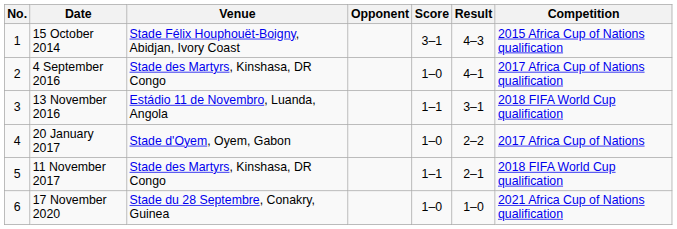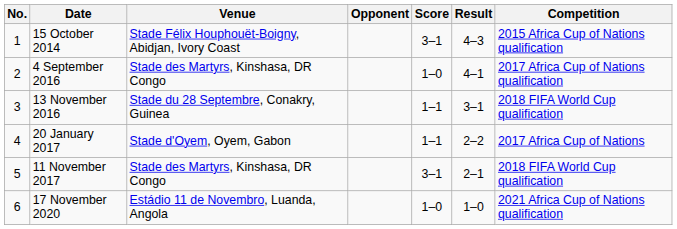 <table class="wikitable sortable">
 <tr>
 <th>No.</th>
 <th>Date</th>
 <th>Venue</th>
 <th>Opponent</th>
 <th>Score</th>
 <th>Result</th>
 <th>Competition</th>
 </tr>
 <tr>
 <td align=center>1</td>
 <td>15 October 2014</td>
 <td><a href='#'>Stade Félix Houphouët-Boigny</a>, Abidjan, Ivory Coast</td>
 <td></td>
 <td align=center>3–1</td>
 <td align=center>4–3</td>
 <td><a href='#'>2015 Africa Cup of Nations qualification</a></td>
 </tr>
 <tr>
 <td align=center>2</td>
 <td>4 September 2016</td>
 <td><a href='#'>Stade des Martyrs</a>, Kinshasa, DR Congo</td>
 <td></td>
 <td align=center>1–0</td>
 <td align=center>4–1</td>
 <td><a href='#'>2017 Africa Cup of Nations qualification</a></td>
 </tr>
 <tr>
 <td align=center>3</td>
 <td>13 November 2016</td>
-<td><a href='#'>Estádio 11 de Novembro</a>, Luanda, Angola</td>
+<td><a href='#'>Stade du 28 Septembre</a>, Conakry, Guinea</td>
 <td></td>
 <td align=center>1–1</td>
 <td align=center>3–1</td>
 <td><a href='#'>2018 FIFA World Cup qualification</a></td>
 </tr>
 <tr>
 <td align=center>4</td>
 <td>20 January 2017</td>
 <td><a href='#'>Stade d'Oyem</a>, Oyem, Gabon</td>
 <td></td>
-<td align=center>1–0</td>
+<td align=center>1–1</td>
 <td align=center>2–2</td>
 <td><a href='#'>2017 Africa Cup of Nations</a></td>
 </tr>
 <tr>
 <td align=center>5</td>
 <td>11 November 2017</td>
 <td><a href='#'>Stade des Martyrs</a>, Kinshasa, DR Congo</td>
 <td></td>
-<td align=center>1–1</td>
+<td align=center>3–1</td>
 <td align=center>2–1</td>
 <td><a href='#'>2018 FIFA World Cup qualification</a></td>
 </tr>
 <tr>
 <td align=center>6</td>
 <td>17 November 2020</td>
-<td><a href='#'>Stade du 28 Septembre</a>, Conakry, Guinea</td>
+<td><a href='#'>Estádio 11 de Novembro</a>, Luanda, Angola</td>
 <td></td>
 <td align=center>1–0</td>
 <td align=center>1–0</td>
 <td><a href='#'>2021 Africa Cup of Nations qualification</a></td>
 </tr>
 </table>
